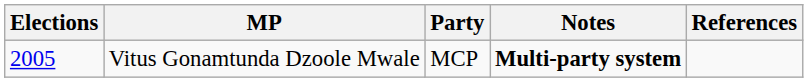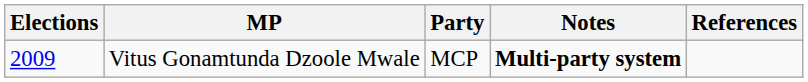 <table class="wikitable">
 <tr>
 <th>Elections</th>
 <th>MP</th>
 <th>Party</th>
 <th>Notes</th>
 <th>References</th>
 </tr>
 <tr>
-<td><a href='#'>2005</a></td>
+<td><a href='#'>2009</a></td>
 <td>Vitus Gonamtunda Dzoole Mwale</td>
 <td>MCP</td>
 <td><strong>Multi-party system</strong></td>
 <td></td>
 </tr>
 </table>
